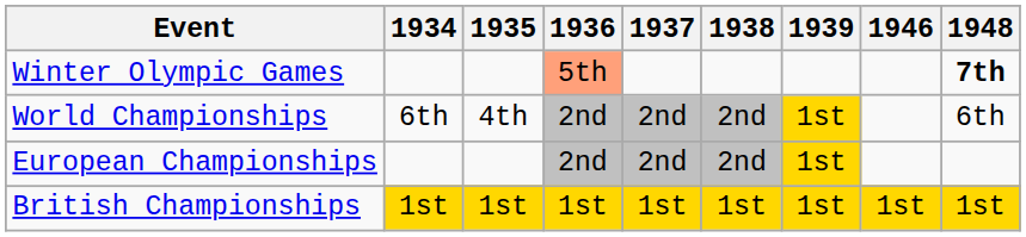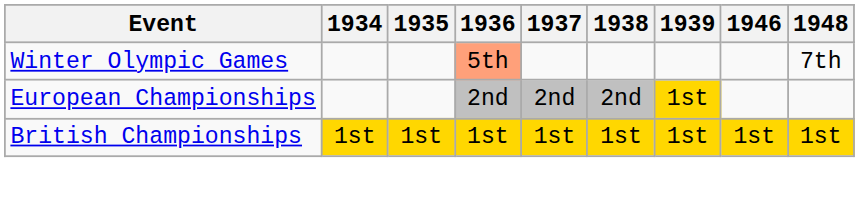 <table class="wikitable">
 <tr>
 <th>Event</th>
 <th>1934</th>
 <th>1935</th>
 <th>1936</th>
 <th>1937</th>
 <th>1938</th>
 <th>1939</th>
 <th>1946</th>
 <th>1948</th>
 </tr>
 <tr>
 <td><a href='#'>Winter Olympic Games</a></td>
 <td></td>
 <td></td>
 <td align="center" style="background: lightsalmon;">5th</td>
 <td></td>
 <td></td>
 <td></td>
 <td></td>
-<td align="center"><strong>7th</strong></td>
-</tr>
-<tr>
-<td><a href='#'>World Championships</a></td>
-<td align="center">6th</td>
-<td align="center">4th</td>
-<td align="center" bgcolor="silver">2nd</td>
-<td align="center" bgcolor="silver">2nd</td>
-<td align="center" bgcolor="silver">2nd</td>
-<td align="center" bgcolor="gold">1st</td>
-<td></td>
-<td align="center">6th</td>
+<td align="center">7th</td>
 </tr>
 <tr>
 <td><a href='#'>European Championships</a></td>
 <td></td>
 <td></td>
 <td align="center" bgcolor="silver">2nd</td>
 <td align="center" bgcolor="silver">2nd</td>
 <td align="center" bgcolor="silver">2nd</td>
 <td align="center" bgcolor="gold">1st</td>
 <td></td>
 <td></td>
 </tr>
 <tr>
 <td><a href='#'>British Championships</a></td>
 <td align="center" bgcolor="gold">1st</td>
 <td align="center" bgcolor="gold">1st</td>
 <td align="center" bgcolor="gold">1st</td>
 <td align="center" bgcolor="gold">1st</td>
 <td align="center" bgcolor="gold">1st</td>
 <td align="center" bgcolor="gold">1st</td>
 <td align="center" bgcolor="gold">1st</td>
 <td align="center" bgcolor="gold">1st</td>
 </tr>
 </table>
